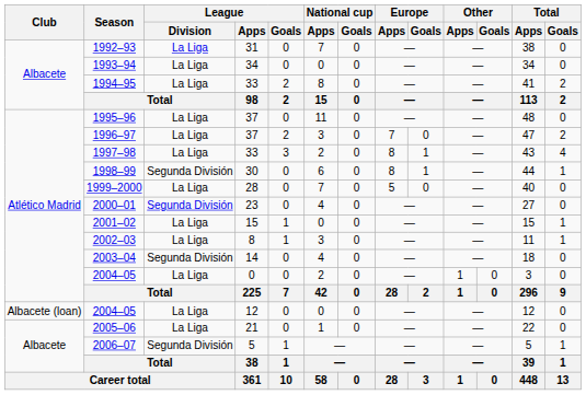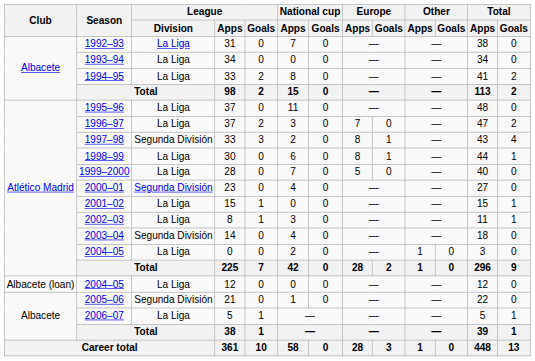 <table class="wikitable" style="text-align:center">
 <tr>
 <th rowspan="2">Club</th>
 <th rowspan="2">Season</th>
 <th colspan="3">League</th>
 <th colspan="2">National cup</th>
 <th colspan="2">Europe</th>
 <th colspan="2">Other</th>
 <th colspan="2">Total</th>
 </tr>
 <tr>
 <th>Division</th>
 <th>Apps</th>
 <th>Goals</th>
 <th>Apps</th>
 <th>Goals</th>
 <th>Apps</th>
 <th>Goals</th>
 <th>Apps</th>
 <th>Goals</th>
 <th>Apps</th>
 <th>Goals</th>
 </tr>
 <tr>
 <td rowspan="4"><a href='#'>Albacete</a></td>
 <td><a href='#'>1992–93</a></td>
 <td><a href='#'>La Liga</a></td>
 <td>31</td>
 <td>0</td>
 <td>7</td>
 <td>0</td>
 <td colspan="2">—</td>
 <td colspan="2">—</td>
 <td>38</td>
 <td>0</td>
 </tr>
 <tr>
 <td><a href='#'>1993–94</a></td>
 <td>La Liga</td>
 <td>34</td>
 <td>0</td>
 <td>0</td>
 <td>0</td>
 <td colspan="2">—</td>
 <td colspan="2">—</td>
 <td>34</td>
 <td>0</td>
 </tr>
 <tr>
 <td><a href='#'>1994–95</a></td>
 <td>La Liga</td>
 <td>33</td>
 <td>2</td>
 <td>8</td>
 <td>0</td>
 <td colspan="2">—</td>
 <td colspan="2">—</td>
 <td>41</td>
 <td>2</td>
 </tr>
 <tr>
 <th colspan="2">Total</th>
 <th>98</th>
 <th>2</th>
 <th>15</th>
 <th>0</th>
 <th colspan="2">—</th>
 <th colspan="2">—</th>
 <th>113</th>
 <th>2</th>
 </tr>
 <tr>
 <td rowspan="11"><a href='#'>Atlético Madrid</a></td>
 <td><a href='#'>1995–96</a></td>
 <td>La Liga</td>
 <td>37</td>
 <td>0</td>
 <td>11</td>
 <td>0</td>
 <td colspan="2">—</td>
 <td colspan="2">—</td>
 <td>48</td>
 <td>0</td>
 </tr>
 <tr>
 <td><a href='#'>1996–97</a></td>
 <td>La Liga</td>
 <td>37</td>
 <td>2</td>
 <td>3</td>
 <td>0</td>
 <td>7</td>
 <td>0</td>
 <td colspan="2">—</td>
 <td>47</td>
 <td>2</td>
 </tr>
 <tr>
 <td><a href='#'>1997–98</a></td>
-<td>La Liga</td>
+<td>Segunda División</td>
 <td>33</td>
 <td>3</td>
 <td>2</td>
 <td>0</td>
 <td>8</td>
 <td>1</td>
 <td colspan="2">—</td>
 <td>43</td>
 <td>4</td>
 </tr>
 <tr>
 <td><a href='#'>1998–99</a></td>
-<td>Segunda División</td>
+<td>La Liga</td>
 <td>30</td>
 <td>0</td>
 <td>6</td>
 <td>0</td>
 <td>8</td>
 <td>1</td>
 <td colspan="2">—</td>
 <td>44</td>
 <td>1</td>
 </tr>
 <tr>
 <td><a href='#'>1999–2000</a></td>
 <td>La Liga</td>
 <td>28</td>
 <td>0</td>
 <td>7</td>
 <td>0</td>
 <td>5</td>
 <td>0</td>
 <td colspan="2">—</td>
 <td>40</td>
 <td>0</td>
 </tr>
 <tr>
 <td><a href='#'>2000–01</a></td>
 <td><a href='#'>Segunda División</a></td>
 <td>23</td>
 <td>0</td>
 <td>4</td>
 <td>0</td>
 <td colspan="2">—</td>
 <td colspan="2">—</td>
 <td>27</td>
 <td>0</td>
 </tr>
 <tr>
 <td><a href='#'>2001–02</a></td>
 <td>La Liga</td>
 <td>15</td>
 <td>1</td>
 <td>0</td>
 <td>0</td>
 <td colspan="2">—</td>
 <td colspan="2">—</td>
 <td>15</td>
 <td>1</td>
 </tr>
 <tr>
 <td><a href='#'>2002–03</a></td>
 <td>La Liga</td>
 <td>8</td>
 <td>1</td>
 <td>3</td>
 <td>0</td>
 <td colspan="2">—</td>
 <td colspan="2">—</td>
 <td>11</td>
 <td>1</td>
 </tr>
 <tr>
 <td><a href='#'>2003–04</a></td>
 <td>Segunda División</td>
 <td>14</td>
 <td>0</td>
 <td>4</td>
 <td>0</td>
 <td colspan="2">—</td>
 <td colspan="2">—</td>
 <td>18</td>
 <td>0</td>
 </tr>
 <tr>
 <td><a href='#'>2004–05</a></td>
 <td>La Liga</td>
 <td>0</td>
 <td>0</td>
 <td>2</td>
 <td>0</td>
 <td colspan="2">—</td>
 <td>1</td>
 <td>0</td>
 <td>3</td>
 <td>0</td>
 </tr>
 <tr>
 <th colspan="2">Total</th>
 <th>225</th>
 <th>7</th>
 <th>42</th>
 <th>0</th>
 <th>28</th>
 <th>2</th>
 <th>1</th>
 <th>0</th>
 <th>296</th>
 <th>9</th>
 </tr>
 <tr>
 <td>Albacete (loan)</td>
 <td><a href='#'>2004–05</a></td>
 <td>La Liga</td>
 <td>12</td>
 <td>0</td>
 <td>0</td>
 <td>0</td>
 <td colspan="2">—</td>
 <td colspan="2">—</td>
 <td>12</td>
 <td>0</td>
 </tr>
 <tr>
 <td rowspan="3">Albacete</td>
 <td><a href='#'>2005–06</a></td>
-<td>La Liga</td>
+<td>Segunda División</td>
 <td>21</td>
 <td>0</td>
 <td>1</td>
 <td>0</td>
 <td colspan="2">—</td>
 <td colspan="2">—</td>
 <td>22</td>
 <td>0</td>
 </tr>
 <tr>
 <td><a href='#'>2006–07</a></td>
-<td>Segunda División</td>
+<td>La Liga</td>
 <td>5</td>
 <td>1</td>
 <td colspan="2">—</td>
 <td colspan="2">—</td>
 <td colspan="2">—</td>
 <td>5</td>
 <td>1</td>
 </tr>
 <tr>
 <th colspan="2">Total</th>
 <th>38</th>
 <th>1</th>
 <th colspan="2">—</th>
 <th colspan="2">—</th>
 <th colspan="2">—</th>
 <th>39</th>
 <th>1</th>
 </tr>
 <tr>
 <th colspan="3">Career total</th>
 <th>361</th>
 <th>10</th>
 <th>58</th>
 <th>0</th>
 <th>28</th>
 <th>3</th>
 <th>1</th>
 <th>0</th>
 <th>448</th>
 <th>13</th>
 </tr>
 </table>
